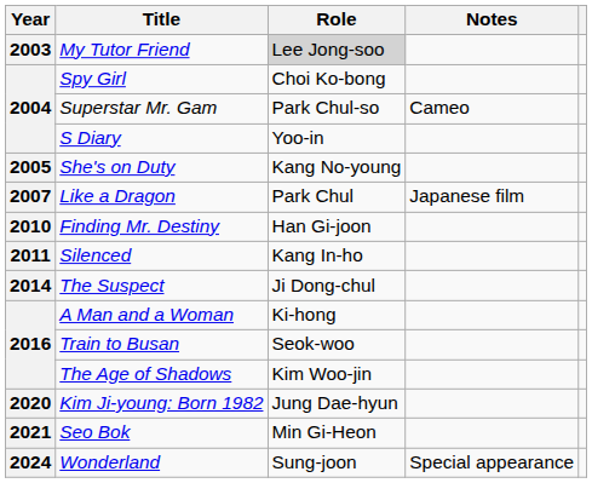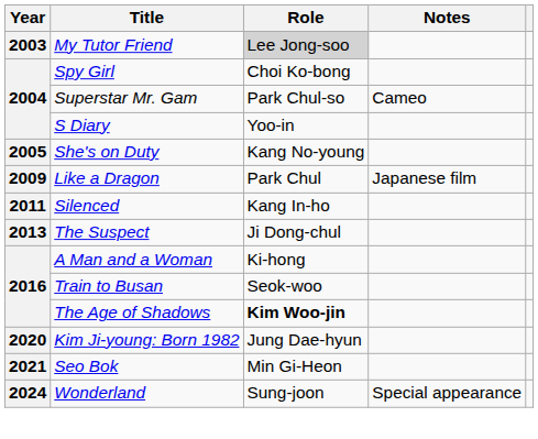 <table class="wikitable sortable plainrowheaders">
 <tr>
 <th scope="col">Year</th>
 <th scope="col">Title</th>
 <th scope="col">Role</th>
 <th scope="col" class="unsortable">Notes</th>
 <th scope="col" class="unsortable"></th>
 </tr>
 <tr>
 <th scope="row">2003</th>
 <td><em><a href='#'>My Tutor Friend</a></em></td>
 <td style="background: lightgrey;">Lee Jong-soo</td>
 <td></td>
 <td style="text-align:center;"></td>
 </tr>
 <tr>
 <th scope="row" rowspan="3">2004</th>
 <td><em><a href='#'>Spy Girl</a></em></td>
 <td>Choi Ko-bong</td>
 <td></td>
 <td style="text-align:center;"></td>
 </tr>
 <tr>
 <td><em>Superstar Mr. Gam</em></td>
 <td>Park Chul-so</td>
 <td>Cameo</td>
 <td style="text-align:center;"></td>
 </tr>
 <tr>
 <td><em><a href='#'>S Diary</a></em></td>
 <td>Yoo-in</td>
 <td></td>
 <td style="text-align:center;"></td>
 </tr>
 <tr>
 <th scope="row">2005</th>
 <td><em><a href='#'>She's on Duty</a></em></td>
 <td>Kang No-young</td>
 <td></td>
 <td style="text-align:center;"></td>
 </tr>
 <tr>
-<th scope="row">2007</th>
+<th scope="row">2009</th>
 <td><a href='#'><em>Like a Dragon</em></a></td>
 <td>Park Chul</td>
 <td>Japanese film</td>
 <td style="text-align:center;"></td>
-</tr>
-<tr>
-<th scope="row">2010</th>
-<td><em><a href='#'>Finding Mr. Destiny</a></em></td>
-<td>Han Gi-joon</td>
-<td></td>
-<td></td>
 </tr>
 <tr>
 <th scope="row">2011</th>
 <td><a href='#'><em>Silenced</em></a></td>
 <td>Kang In-ho</td>
 <td></td>
 <td></td>
 </tr>
 <tr>
-<th scope="row">2014</th>
+<th scope="row">2013</th>
 <td><a href='#'><em>The Suspect</em></a></td>
 <td>Ji Dong-chul</td>
 <td></td>
 <td></td>
 </tr>
 <tr>
 <th scope="row" rowspan="3">2016</th>
 <td><a href='#'><em>A Man and a Woman</em></a></td>
 <td>Ki-hong</td>
 <td></td>
 <td></td>
 </tr>
 <tr>
 <td><em><a href='#'>Train to Busan</a></em></td>
 <td>Seok-woo</td>
 <td></td>
 <td></td>
 </tr>
 <tr>
 <td><em><a href='#'>The Age of Shadows</a></em></td>
-<td>Kim Woo-jin</td>
+<td><strong>Kim Woo-jin</strong></td>
 <td></td>
 <td></td>
 </tr>
 <tr>
 <th scope="row">2020</th>
 <td><a href='#'><em>Kim Ji-young: Born 1982</em></a></td>
 <td>Jung Dae-hyun</td>
 <td></td>
 <td></td>
 </tr>
 <tr>
 <th scope="row">2021</th>
 <td><em><a href='#'>Seo Bok</a></em></td>
 <td>Min Gi-Heon</td>
 <td></td>
 <td></td>
 </tr>
 <tr>
 <th scope="row">2024</th>
 <td><a href='#'><em>Wonderland</em></a></td>
 <td>Sung-joon</td>
 <td>Special appearance</td>
 <td></td>
 </tr>
 </table>
